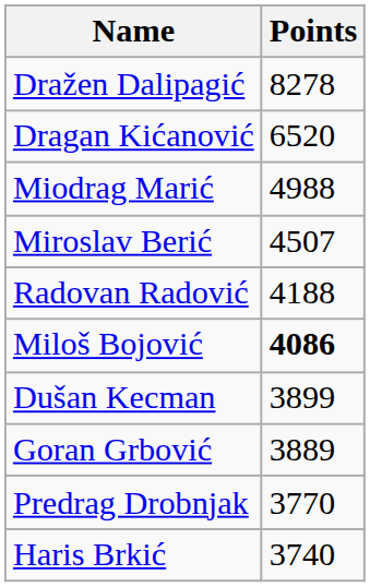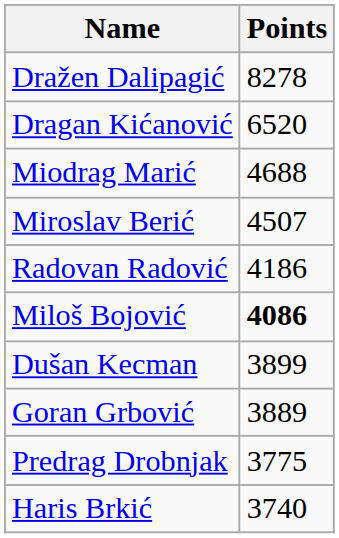 <table class="wikitable">
 <tr>
 <th>Name</th>
 <th>Points</th>
 </tr>
 <tr>
 <td> <a href='#'>Dražen Dalipagić</a></td>
 <td>8278</td>
 </tr>
 <tr>
 <td> <a href='#'>Dragan Kićanović</a></td>
 <td>6520</td>
 </tr>
 <tr>
 <td> <a href='#'>Miodrag Marić</a></td>
-<td>4988</td>
+<td>4688</td>
 </tr>
 <tr>
 <td> <a href='#'>Miroslav Berić</a></td>
 <td>4507</td>
 </tr>
 <tr>
 <td> <a href='#'>Radovan Radović</a></td>
-<td>4188</td>
+<td>4186</td>
 </tr>
 <tr>
 <td> <a href='#'>Miloš Bojović</a></td>
 <td><strong>4086</strong></td>
 </tr>
 <tr>
 <td> <a href='#'>Dušan Kecman</a></td>
 <td>3899</td>
 </tr>
 <tr>
 <td> <a href='#'>Goran Grbović</a></td>
 <td>3889</td>
 </tr>
 <tr>
 <td> <a href='#'>Predrag Drobnjak</a></td>
-<td>3770</td>
+<td>3775</td>
 </tr>
 <tr>
 <td> <a href='#'>Haris Brkić</a></td>
 <td>3740</td>
 </tr>
 </table>
